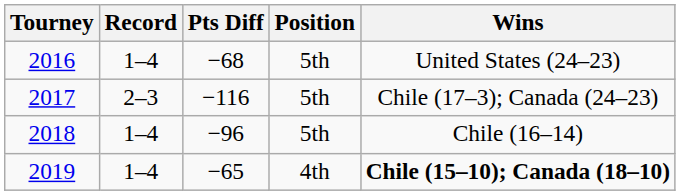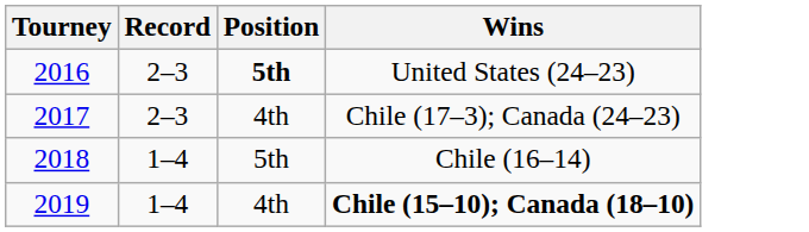 <table class = wikitable style=text-align:center>
 <tr>
 <th>Tourney</th>
 <th>Record</th>
-<th>Pts Diff</th>
 <th>Position</th>
 <th>Wins</th>
 </tr>
 <tr>
 <td><a href='#'>2016</a></td>
-<td>1–4</td>
-<td>−68</td>
-<td>5th</td>
+<td>2–3</td>
+<td><strong>5th</strong></td>
 <td>United States (24–23)</td>
 </tr>
 <tr>
 <td><a href='#'>2017</a></td>
 <td>2–3</td>
-<td>−116</td>
-<td>5th</td>
+<td>4th</td>
 <td>Chile (17–3); Canada (24–23)</td>
 </tr>
 <tr>
 <td><a href='#'>2018</a></td>
 <td>1–4</td>
-<td>−96</td>
 <td>5th</td>
 <td>Chile (16–14)</td>
 </tr>
 <tr>
 <td><a href='#'>2019</a></td>
 <td>1–4</td>
-<td>−65</td>
 <td>4th</td>
 <td><strong>Chile (15–10); Canada (18–10)</strong></td>
 </tr>
 </table>
